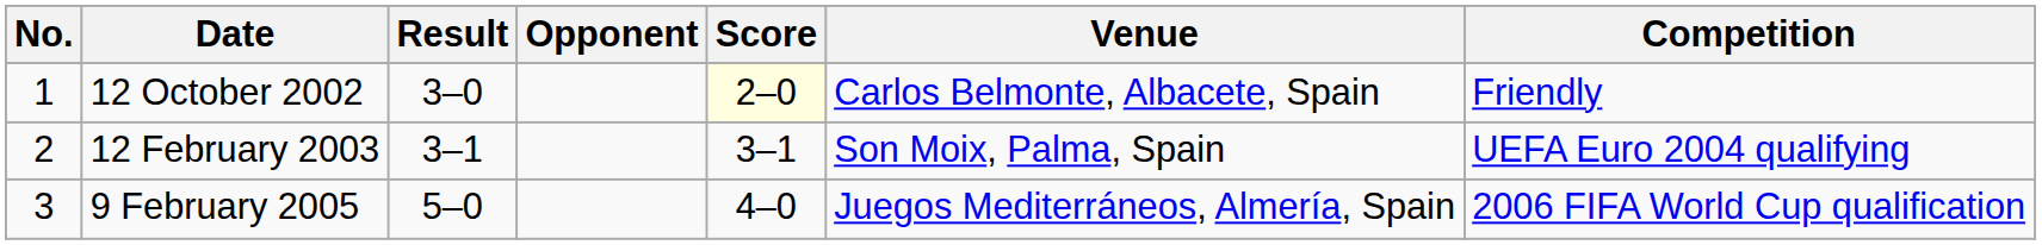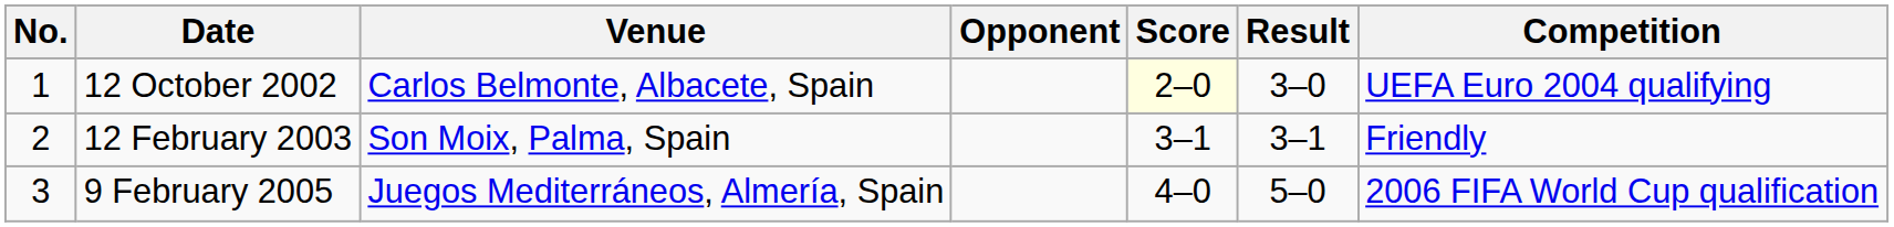 <table class="wikitable sortable">
 <tr>
 <th scope="col">No.</th>
 <th scope="col">Date</th>
-<th scope="col">Result</th>
+<th scope="col">Venue</th>
 <th scope="col">Opponent</th>
 <th scope="col">Score</th>
-<th scope="col">Venue</th>
+<th scope="col">Result</th>
 <th scope="col">Competition</th>
 </tr>
 <tr>
 <td align="center">1</td>
 <td>12 October 2002</td>
-<td align="center">3–0</td>
+<td><a href='#'>Carlos Belmonte</a>, <a href='#'>Albacete</a>, Spain</td>
 <td></td>
 <td align="center" style="background: lightyellow;">2–0</td>
-<td><a href='#'>Carlos Belmonte</a>, <a href='#'>Albacete</a>, Spain</td>
-<td><a href='#'>Friendly</a></td>
+<td align="center">3–0</td>
+<td><a href='#'>UEFA Euro 2004 qualifying</a></td>
 </tr>
 <tr>
 <td align="center">2</td>
 <td>12 February 2003</td>
-<td align="center">3–1</td>
+<td><a href='#'>Son Moix</a>, <a href='#'>Palma</a>, Spain</td>
 <td></td>
 <td align="center">3–1</td>
-<td><a href='#'>Son Moix</a>, <a href='#'>Palma</a>, Spain</td>
-<td><a href='#'>UEFA Euro 2004 qualifying</a></td>
+<td align="center">3–1</td>
+<td><a href='#'>Friendly</a></td>
 </tr>
 <tr>
 <td align="center">3</td>
 <td>9 February 2005</td>
-<td align="center">5–0</td>
+<td><a href='#'>Juegos Mediterráneos</a>, <a href='#'>Almería</a>, Spain</td>
 <td></td>
 <td align="center">4–0</td>
-<td><a href='#'>Juegos Mediterráneos</a>, <a href='#'>Almería</a>, Spain</td>
+<td align="center">5–0</td>
 <td><a href='#'>2006 FIFA World Cup qualification</a></td>
 </tr>
 </table>
